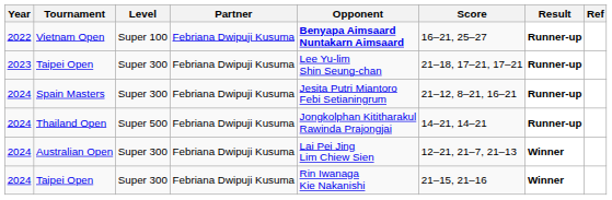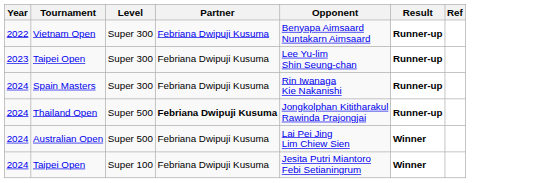 <table class="sortable wikitable" style="font-size: 90%;">
 <tr>
 <th>Year</th>
 <th>Tournament</th>
 <th>Level</th>
 <th>Partner</th>
 <th>Opponent</th>
-<th>Score</th>
 <th>Result</th>
 <th>Ref</th>
 </tr>
 <tr>
 <td align="center"><a href='#'>2022</a></td>
 <td align="left"><a href='#'>Vietnam Open</a></td>
-<td align="left">Super 100</td>
+<td align="left">Super 300</td>
 <td align="left"> <a href='#'>Febriana Dwipuji Kusuma</a></td>
-<td align="left"><strong> <a href='#'>Benyapa Aimsaard</a><br> <a href='#'>Nuntakarn Aimsaard</a></strong></td>
-<td align="left">16–21, 25–27</td>
+<td align="left"> <a href='#'>Benyapa Aimsaard</a><br> <a href='#'>Nuntakarn Aimsaard</a></td>
 <td style="text-align:left; background:white"> <strong>Runner-up</strong></td>
 <td style="text-align:center; background:white"></td>
 </tr>
 <tr>
 <td align="center"><a href='#'>2023</a></td>
 <td align="left"><a href='#'>Taipei Open</a></td>
 <td align="left">Super 300</td>
 <td align="left"> Febriana Dwipuji Kusuma</td>
 <td align="left"> <a href='#'>Lee Yu-lim</a><br> <a href='#'>Shin Seung-chan</a></td>
-<td align="left">21–18, 17–21, 17–21</td>
 <td style="text-align:left; background:white"> <strong>Runner-up</strong></td>
 <td style="text-align:center; background:white"></td>
 </tr>
 <tr>
 <td align="center"><a href='#'>2024</a></td>
 <td align="left"><a href='#'>Spain Masters</a></td>
 <td align="left">Super 300</td>
 <td align="left"> Febriana Dwipuji Kusuma</td>
-<td align="left"> <a href='#'>Jesita Putri Miantoro</a> <br> <a href='#'>Febi Setianingrum</a></td>
-<td align="left">21–12, 8–21, 16–21</td>
+<td align="left"> <a href='#'>Rin Iwanaga</a><br> <a href='#'>Kie Nakanishi</a></td>
 <td style="text-align:left; background:white"> <strong>Runner-up</strong></td>
 <td style="text-align:center; background:white"></td>
 </tr>
 <tr>
 <td align="center"><a href='#'>2024</a></td>
 <td align="left"><a href='#'>Thailand Open</a></td>
 <td align="left">Super 500</td>
-<td align="left"> Febriana Dwipuji Kusuma</td>
+<td align="left"><strong> Febriana Dwipuji Kusuma</strong></td>
 <td align="left"> <a href='#'>Jongkolphan Kititharakul</a><br> <a href='#'>Rawinda Prajongjai</a></td>
-<td align="left">14–21, 14–21</td>
 <td style="text-align:left; background:white"> <strong>Runner-up</strong></td>
 <td style="text-align:center; background:white"></td>
 </tr>
 <tr>
 <td align="center"><a href='#'>2024</a></td>
 <td align="left"><a href='#'>Australian Open</a></td>
-<td align="left">Super 300</td>
+<td align="left">Super 500</td>
 <td align="left"> Febriana Dwipuji Kusuma</td>
 <td align="left"> <a href='#'>Lai Pei Jing</a> <br> <a href='#'>Lim Chiew Sien</a></td>
-<td align="left">12–21, 21–7, 21–13</td>
 <td style="text-align:left; background:white"> <strong>Winner</strong></td>
 <td style="text-align:center; background:white"></td>
 </tr>
 <tr>
 <td align="center"><a href='#'>2024</a></td>
 <td align="left"><a href='#'>Taipei Open</a></td>
-<td align="left">Super 300</td>
+<td align="left">Super 100</td>
 <td align="left"> Febriana Dwipuji Kusuma</td>
-<td align="left"> <a href='#'>Rin Iwanaga</a><br> <a href='#'>Kie Nakanishi</a></td>
-<td align="left">21–15, 21–16</td>
+<td align="left"> <a href='#'>Jesita Putri Miantoro</a> <br> <a href='#'>Febi Setianingrum</a></td>
 <td style="text-align:left; background:white"> <strong>Winner</strong></td>
 <td style="text-align:center; background:white"></td>
 </tr>
 </table>
